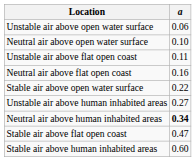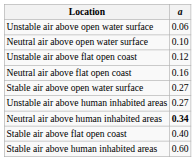 <table class="wikitable" border="1">
 <tr>
 <th>Location</th>
 <th><em>a</em></th>
 </tr>
 <tr>
 <td>Unstable air above open water surface</td>
 <td>0.06</td>
 </tr>
 <tr>
 <td>Neutral air above open water surface</td>
 <td>0.10</td>
 </tr>
 <tr>
 <td>Unstable air above flat open coast</td>
-<td>0.11</td>
+<td>0.12</td>
 </tr>
 <tr>
 <td>Neutral air above flat open coast</td>
 <td>0.16</td>
 </tr>
 <tr>
 <td>Stable air above open water surface</td>
-<td>0.22</td>
+<td>0.27</td>
 </tr>
 <tr>
 <td>Unstable air above human inhabited areas</td>
 <td>0.27</td>
 </tr>
 <tr>
 <td>Neutral air above human inhabited areas</td>
 <td><strong>0.34</strong></td>
 </tr>
 <tr>
 <td>Stable air above flat open coast</td>
-<td>0.47</td>
+<td>0.40</td>
 </tr>
 <tr>
 <td>Stable air above human inhabited areas</td>
 <td>0.60</td>
 </tr>
 </table>
